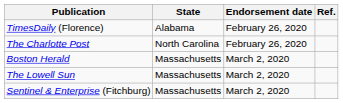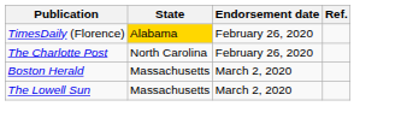 <table class="wikitable sortable">
 <tr valign=bottom>
 <th>Publication</th>
 <th>State</th>
 <th>Endorsement date</th>
 <th>Ref.</th>
 </tr>
 <tr>
 <td><em><a href='#'>TimesDaily</a></em> (Florence)</td>
-<td>Alabama</td>
+<td style="background: gold;">Alabama</td>
 <td>February 26, 2020</td>
 <td></td>
 </tr>
 <tr>
 <td><em><a href='#'>The Charlotte Post</a></em></td>
 <td>North Carolina</td>
 <td>February 26, 2020</td>
 <td></td>
 </tr>
 <tr>
 <td><em><a href='#'>Boston Herald</a></em></td>
 <td>Massachusetts</td>
 <td>March 2, 2020</td>
 <td></td>
 </tr>
 <tr>
 <td><em><a href='#'>The Lowell Sun</a></em></td>
 <td>Massachusetts</td>
 <td>March 2, 2020</td>
 <td></td>
 </tr>
-<tr>
-<td><em><a href='#'>Sentinel & Enterprise</a></em> (Fitchburg)</td>
-<td>Massachusetts</td>
-<td>March 2, 2020</td>
-<td></td>
-</tr>
 </table>
